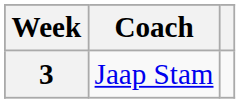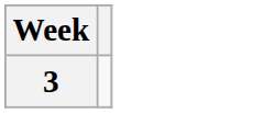 <table class="wikitable">
 <tr>
 <th>Week</th>
-<th>Coach</th>
 <th></th>
 </tr>
 <tr>
 <th>3</th>
-<td> <a href='#'>Jaap Stam</a></td>
 <td></td>
 </tr>
 </table>
